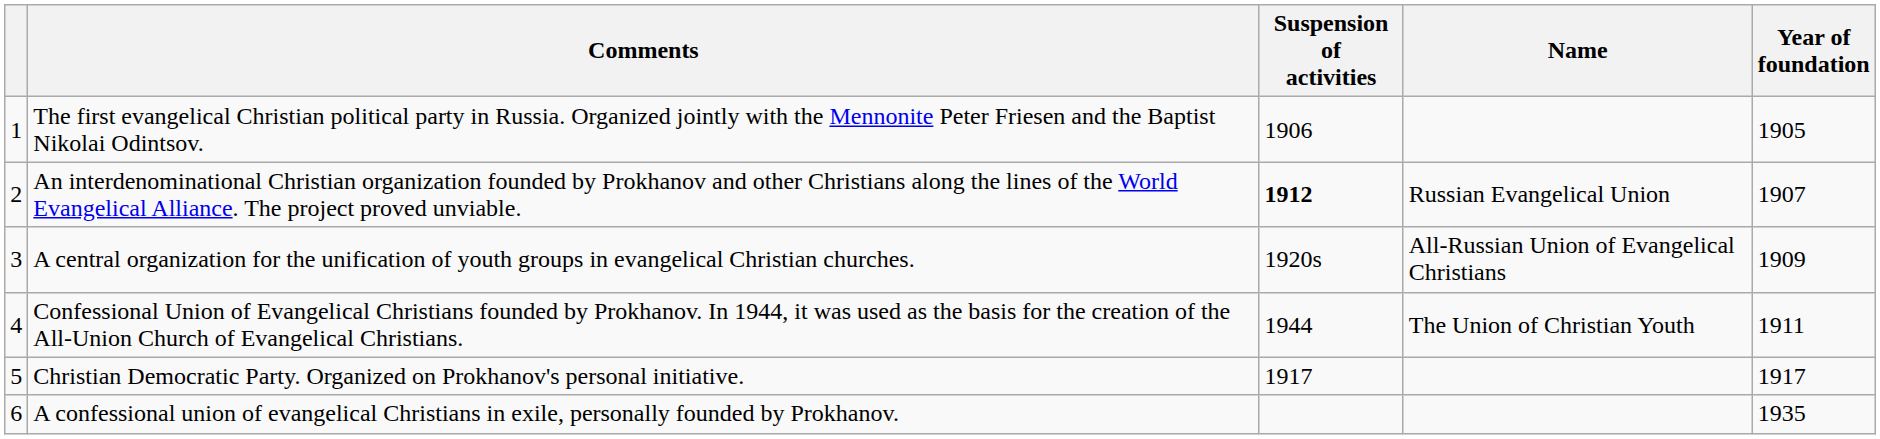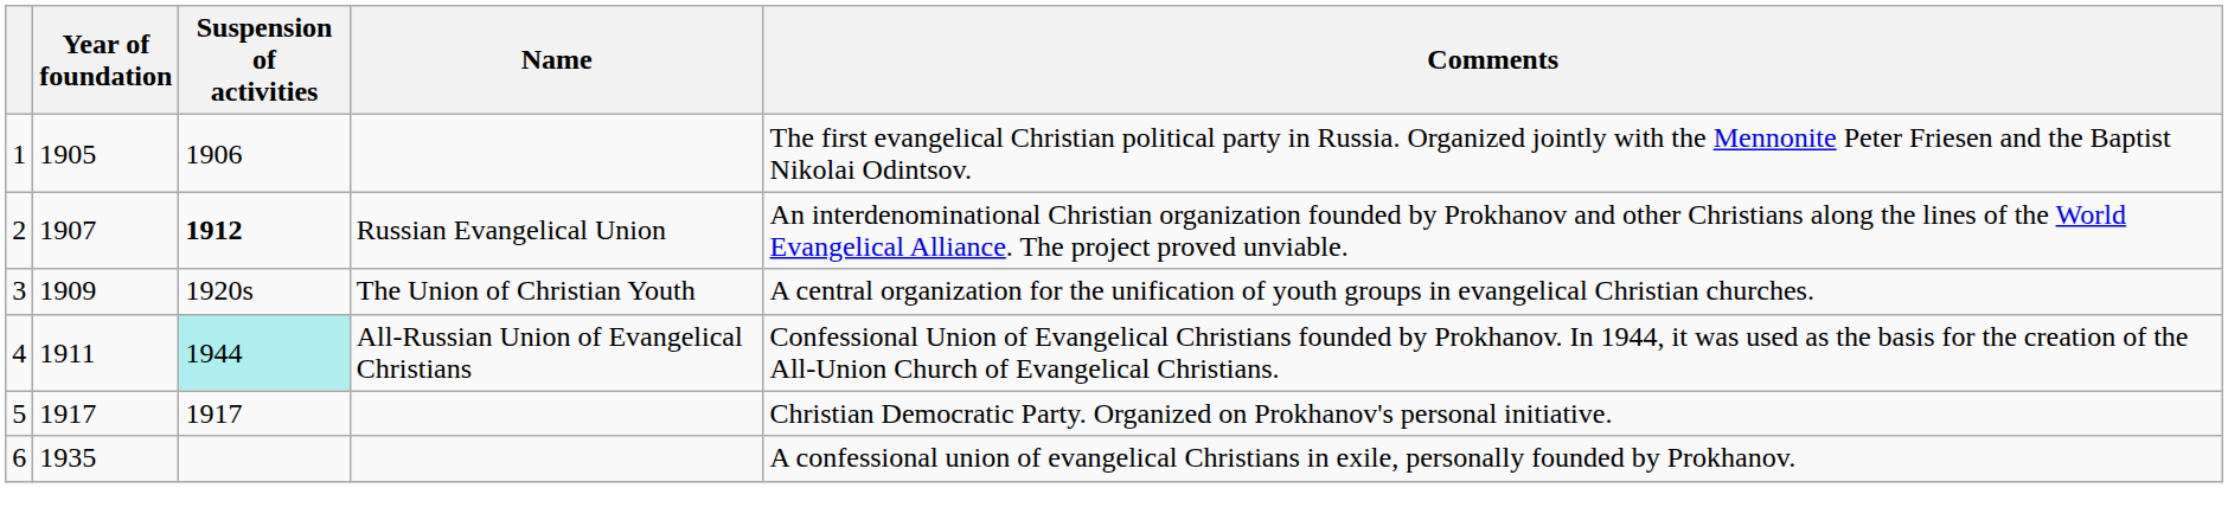 <table class="wikitable sortable mw-collapsible mw-collapsed">
 <tr>
 <th></th>
-<th>Comments</th>
+<th>Year of<br>foundation</th>
 <th>Suspension of<br>activities</th>
 <th>Name</th>
-<th>Year of<br>foundation</th>
+<th>Comments</th>
 </tr>
 <tr>
 <td>1</td>
-<td>The first evangelical Christian political party in Russia. Organized jointly with the <a href='#'>Mennonite</a> Peter Friesen and the Baptist Nikolai Odintsov.</td>
+<td>1905</td>
 <td>1906</td>
 <td></td>
-<td>1905</td>
+<td>The first evangelical Christian political party in Russia. Organized jointly with the <a href='#'>Mennonite</a> Peter Friesen and the Baptist Nikolai Odintsov.</td>
 </tr>
 <tr>
 <td>2</td>
-<td>An interdenominational Christian organization founded by Prokhanov and other Christians along the lines of the <a href='#'>World Evangelical Alliance</a>. The project proved unviable.</td>
+<td>1907</td>
 <td><strong>1912</strong></td>
 <td>Russian Evangelical Union</td>
-<td>1907</td>
+<td>An interdenominational Christian organization founded by Prokhanov and other Christians along the lines of the <a href='#'>World Evangelical Alliance</a>. The project proved unviable.</td>
 </tr>
 <tr>
 <td>3</td>
+<td>1909</td>
+<td>1920s</td>
+<td>The Union of Christian Youth</td>
 <td>A central organization for the unification of youth groups in evangelical Christian churches.</td>
-<td>1920s</td>
-<td>All-Russian Union of Evangelical Christians</td>
-<td>1909</td>
 </tr>
 <tr>
 <td>4</td>
+<td>1911</td>
+<td style="background: paleturquoise;">1944</td>
+<td>All-Russian Union of Evangelical Christians</td>
 <td>Confessional Union of Evangelical Christians founded by Prokhanov. In 1944, it was used as the basis for the creation of the All-Union Church of Evangelical Christians.</td>
-<td>1944</td>
-<td>The Union of Christian Youth</td>
-<td>1911</td>
 </tr>
 <tr>
 <td>5</td>
-<td>Christian Democratic Party. Organized on Prokhanov's personal initiative.</td>
+<td>1917</td>
 <td>1917</td>
 <td></td>
-<td>1917</td>
+<td>Christian Democratic Party. Organized on Prokhanov's personal initiative.</td>
 </tr>
 <tr>
 <td>6</td>
-<td>A confessional union of evangelical Christians in exile, personally founded by Prokhanov.</td>
+<td>1935</td>
 <td></td>
 <td></td>
-<td>1935</td>
+<td>A confessional union of evangelical Christians in exile, personally founded by Prokhanov.</td>
 </tr>
 </table>
